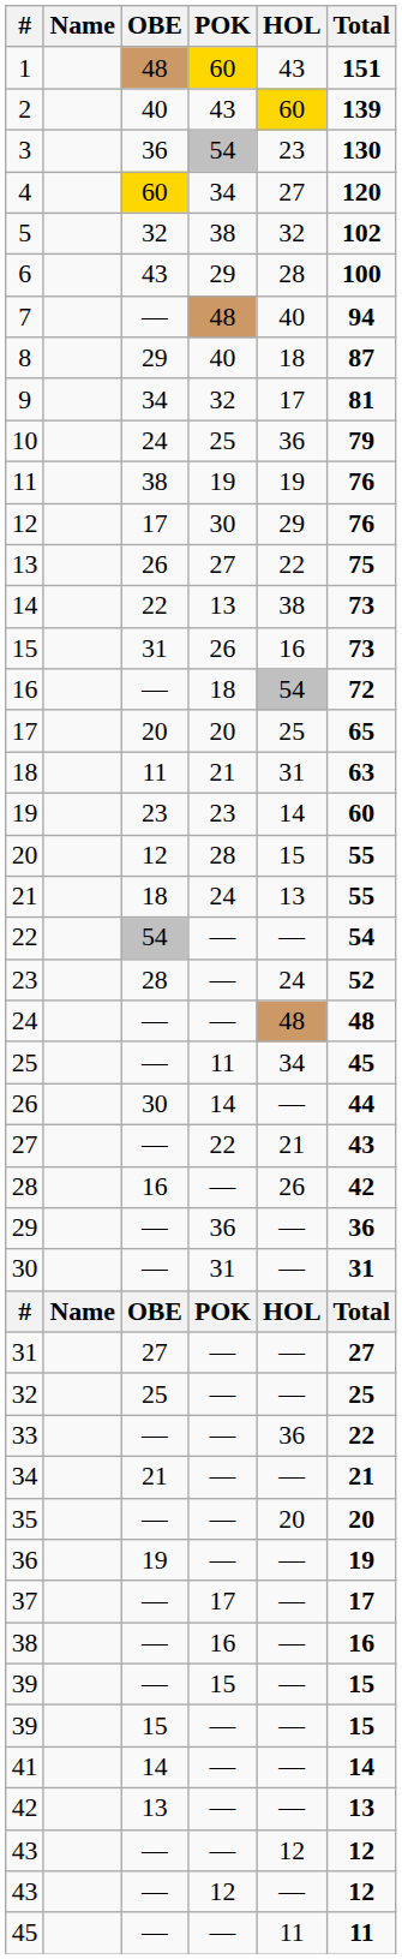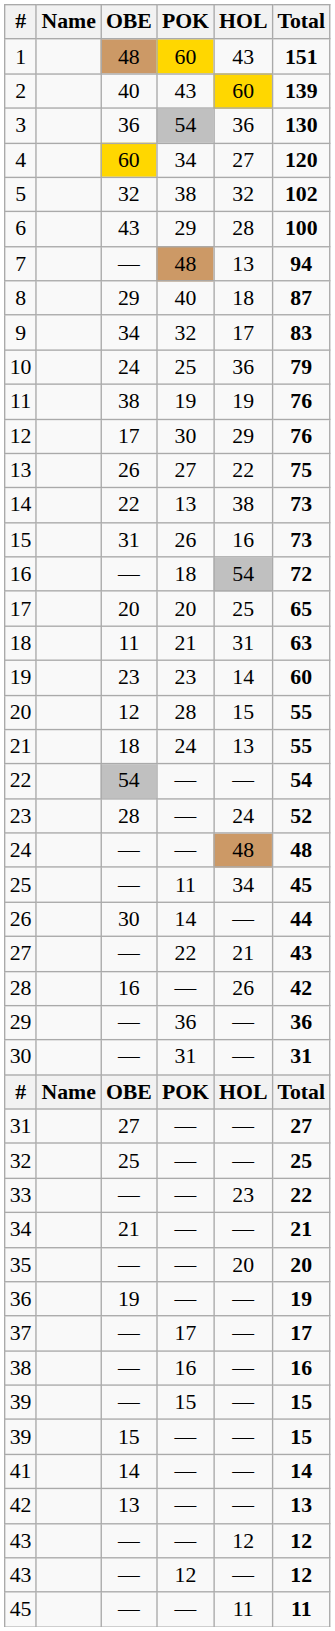 <table class="wikitable sortable" style="text-align:center;">
 <tr>
 <th>#</th>
 <th>Name</th>
 <th>OBE</th>
 <th>POK</th>
 <th>HOL</th>
 <th>Total</th>
 </tr>
 <tr>
 <td>1</td>
 <td align="left"></td>
 <td bgcolor=CC9966>48</td>
 <td bgcolor="gold">60</td>
 <td>43</td>
 <td><strong>151</strong></td>
 </tr>
 <tr>
 <td>2</td>
 <td align="left"></td>
 <td>40</td>
 <td>43</td>
 <td bgcolor="gold">60</td>
 <td><strong>139</strong></td>
 </tr>
 <tr>
 <td>3</td>
 <td align="left"></td>
 <td>36</td>
 <td bgcolor="silver">54</td>
-<td>23</td>
+<td>36</td>
 <td><strong>130</strong></td>
 </tr>
 <tr>
 <td>4</td>
 <td align="left"></td>
 <td bgcolor="gold">60</td>
 <td>34</td>
 <td>27</td>
 <td><strong>120</strong></td>
 </tr>
 <tr>
 <td>5</td>
 <td align="left"></td>
 <td>32</td>
 <td>38</td>
 <td>32</td>
 <td><strong>102</strong></td>
 </tr>
 <tr>
 <td>6</td>
 <td align="left"></td>
 <td>43</td>
 <td>29</td>
 <td>28</td>
 <td><strong>100</strong></td>
 </tr>
 <tr>
 <td>7</td>
 <td align="left"></td>
 <td>—</td>
 <td bgcolor=CC9966>48</td>
-<td>40</td>
+<td>13</td>
 <td><strong>94</strong></td>
 </tr>
 <tr>
 <td>8</td>
 <td align="left"></td>
 <td>29</td>
 <td>40</td>
 <td>18</td>
 <td><strong>87</strong></td>
 </tr>
 <tr>
 <td>9</td>
 <td align="left"></td>
 <td>34</td>
 <td>32</td>
 <td>17</td>
-<td><strong>81</strong></td>
+<td><strong>83</strong></td>
 </tr>
 <tr>
 <td>10</td>
 <td align="left"></td>
 <td>24</td>
 <td>25</td>
 <td>36</td>
 <td><strong>79</strong></td>
 </tr>
 <tr>
 <td>11</td>
 <td align="left"></td>
 <td>38</td>
 <td>19</td>
 <td>19</td>
 <td><strong>76</strong></td>
 </tr>
 <tr>
 <td>12</td>
 <td align="left"></td>
 <td>17</td>
 <td>30</td>
 <td>29</td>
 <td><strong>76</strong></td>
 </tr>
 <tr>
 <td>13</td>
 <td align="left"></td>
 <td>26</td>
 <td>27</td>
 <td>22</td>
 <td><strong>75</strong></td>
 </tr>
 <tr>
 <td>14</td>
 <td align="left"></td>
 <td>22</td>
 <td>13</td>
 <td>38</td>
 <td><strong>73</strong></td>
 </tr>
 <tr>
 <td>15</td>
 <td align="left"></td>
 <td>31</td>
 <td>26</td>
 <td>16</td>
 <td><strong>73</strong></td>
 </tr>
 <tr>
 <td>16</td>
 <td align="left"></td>
 <td>—</td>
 <td>18</td>
 <td bgcolor="silver">54</td>
 <td><strong>72</strong></td>
 </tr>
 <tr>
 <td>17</td>
 <td align="left"></td>
 <td>20</td>
 <td>20</td>
 <td>25</td>
 <td><strong>65</strong></td>
 </tr>
 <tr>
 <td>18</td>
 <td align="left"></td>
 <td>11</td>
 <td>21</td>
 <td>31</td>
 <td><strong>63</strong></td>
 </tr>
 <tr>
 <td>19</td>
 <td align="left"></td>
 <td>23</td>
 <td>23</td>
 <td>14</td>
 <td><strong>60</strong></td>
 </tr>
 <tr>
 <td>20</td>
 <td align="left"></td>
 <td>12</td>
 <td>28</td>
 <td>15</td>
 <td><strong>55</strong></td>
 </tr>
 <tr>
 <td>21</td>
 <td align="left"></td>
 <td>18</td>
 <td>24</td>
 <td>13</td>
 <td><strong>55</strong></td>
 </tr>
 <tr>
 <td>22</td>
 <td align="left"></td>
 <td bgcolor="silver">54</td>
 <td>—</td>
 <td>—</td>
 <td><strong>54</strong></td>
 </tr>
 <tr>
 <td>23</td>
 <td align="left"></td>
 <td>28</td>
 <td>—</td>
 <td>24</td>
 <td><strong>52</strong></td>
 </tr>
 <tr>
 <td>24</td>
 <td align="left"></td>
 <td>—</td>
 <td>—</td>
 <td bgcolor=CC9966>48</td>
 <td><strong>48</strong></td>
 </tr>
 <tr>
 <td>25</td>
 <td align="left"></td>
 <td>—</td>
 <td>11</td>
 <td>34</td>
 <td><strong>45</strong></td>
 </tr>
 <tr>
 <td>26</td>
 <td align="left"></td>
 <td>30</td>
 <td>14</td>
 <td>—</td>
 <td><strong>44</strong></td>
 </tr>
 <tr>
 <td>27</td>
 <td align="left"></td>
 <td>—</td>
 <td>22</td>
 <td>21</td>
 <td><strong>43</strong></td>
 </tr>
 <tr>
 <td>28</td>
 <td align="left"></td>
 <td>16</td>
 <td>—</td>
 <td>26</td>
 <td><strong>42</strong></td>
 </tr>
 <tr>
 <td>29</td>
 <td align="left"></td>
 <td>—</td>
 <td>36</td>
 <td>—</td>
 <td><strong>36</strong></td>
 </tr>
 <tr>
 <td>30</td>
 <td align="left"></td>
 <td>—</td>
 <td>31</td>
 <td>—</td>
 <td><strong>31</strong></td>
 </tr>
 <tr>
 <th>#</th>
 <th>Name</th>
 <th>OBE</th>
 <th>POK</th>
 <th>HOL</th>
 <th>Total</th>
 </tr>
 <tr>
 <td>31</td>
 <td align="left"></td>
 <td>27</td>
 <td>—</td>
 <td>—</td>
 <td><strong>27</strong></td>
 </tr>
 <tr>
 <td>32</td>
 <td align="left"></td>
 <td>25</td>
 <td>—</td>
 <td>—</td>
 <td><strong>25</strong></td>
 </tr>
 <tr>
 <td>33</td>
 <td align="left"></td>
 <td>—</td>
 <td>—</td>
-<td>36</td>
+<td>23</td>
 <td><strong>22</strong></td>
 </tr>
 <tr>
 <td>34</td>
 <td align="left"></td>
 <td>21</td>
 <td>—</td>
 <td>—</td>
 <td><strong>21</strong></td>
 </tr>
 <tr>
 <td>35</td>
 <td align="left"></td>
 <td>—</td>
 <td>—</td>
 <td>20</td>
 <td><strong>20</strong></td>
 </tr>
 <tr>
 <td>36</td>
 <td align="left"></td>
 <td>19</td>
 <td>—</td>
 <td>—</td>
 <td><strong>19</strong></td>
 </tr>
 <tr>
 <td>37</td>
 <td align="left"></td>
 <td>—</td>
 <td>17</td>
 <td>—</td>
 <td><strong>17</strong></td>
 </tr>
 <tr>
 <td>38</td>
 <td align="left"></td>
 <td>—</td>
 <td>16</td>
 <td>—</td>
 <td><strong>16</strong></td>
 </tr>
 <tr>
 <td>39</td>
 <td align="left"></td>
 <td>—</td>
 <td>15</td>
 <td>—</td>
 <td><strong>15</strong></td>
 </tr>
 <tr>
 <td>39</td>
 <td align="left"></td>
 <td>15</td>
 <td>—</td>
 <td>—</td>
 <td><strong>15</strong></td>
 </tr>
 <tr>
 <td>41</td>
 <td align="left"></td>
 <td>14</td>
 <td>—</td>
 <td>—</td>
 <td><strong>14</strong></td>
 </tr>
 <tr>
 <td>42</td>
 <td align="left"></td>
 <td>13</td>
 <td>—</td>
 <td>—</td>
 <td><strong>13</strong></td>
 </tr>
 <tr>
 <td>43</td>
 <td align="left"></td>
 <td>—</td>
 <td>—</td>
 <td>12</td>
 <td><strong>12</strong></td>
 </tr>
 <tr>
 <td>43</td>
 <td align="left"></td>
 <td>—</td>
 <td>12</td>
 <td>—</td>
 <td><strong>12</strong></td>
 </tr>
 <tr>
 <td>45</td>
 <td align="left"></td>
 <td>—</td>
 <td>—</td>
 <td>11</td>
 <td><strong>11</strong></td>
 </tr>
 </table>
